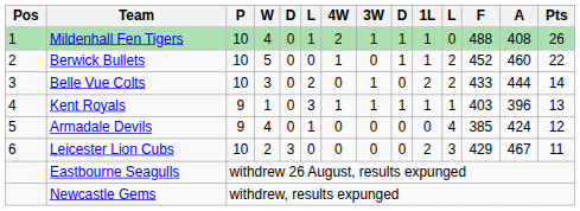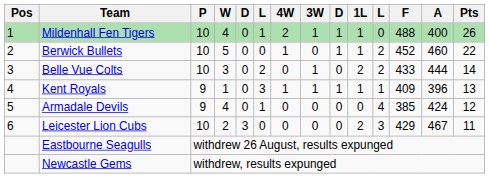 <table class=wikitable width="650">
 <tr>
 <th>Pos</th>
 <th>Team</th>
 <th>P</th>
 <th>W</th>
 <th>D</th>
 <th>L</th>
 <th>4W</th>
 <th>3W</th>
 <th>D</th>
 <th>1L</th>
 <th>L</th>
 <th>F</th>
 <th>A</th>
 <th>Pts</th>
 </tr>
 <tr style="background:#ACE1AF;">
 <td>1</td>
 <td><a href='#'>Mildenhall Fen Tigers</a></td>
 <td align="center">10</td>
 <td align="center">4</td>
 <td align="center">0</td>
 <td align="center">1</td>
 <td align="center">2</td>
 <td align="center">1</td>
 <td align="center">1</td>
 <td align="center">1</td>
 <td align="center">0</td>
 <td align="center">488</td>
-<td align="center">408</td>
+<td align="center">400</td>
 <td align="center">26</td>
 </tr>
 <tr>
 <td>2</td>
 <td><a href='#'>Berwick Bullets</a></td>
 <td align="center">10</td>
 <td align="center">5</td>
 <td align="center">0</td>
 <td align="center">0</td>
 <td align="center">1</td>
 <td align="center">0</td>
 <td align="center">1</td>
 <td align="center">1</td>
 <td align="center">2</td>
 <td align="center">452</td>
 <td align="center">460</td>
 <td align="center">22</td>
 </tr>
 <tr>
 <td>3</td>
 <td><a href='#'>Belle Vue Colts</a></td>
 <td align="center">10</td>
 <td align="center">3</td>
 <td align="center">0</td>
 <td align="center">2</td>
 <td align="center">0</td>
 <td align="center">1</td>
 <td align="center">0</td>
 <td align="center">2</td>
 <td align="center">2</td>
 <td align="center">433</td>
 <td align="center">444</td>
 <td align="center">14</td>
 </tr>
 <tr>
 <td>4</td>
 <td><a href='#'>Kent Royals</a></td>
 <td align="center">9</td>
 <td align="center">1</td>
 <td align="center">0</td>
 <td align="center">3</td>
 <td align="center">1</td>
 <td align="center">1</td>
 <td align="center">1</td>
 <td align="center">1</td>
 <td align="center">1</td>
-<td align="center">403</td>
+<td align="center">409</td>
 <td align="center">396</td>
 <td align="center">13</td>
 </tr>
 <tr>
 <td>5</td>
 <td><a href='#'>Armadale Devils</a></td>
 <td align="center">9</td>
 <td align="center">4</td>
 <td align="center">0</td>
 <td align="center">1</td>
 <td align="center">0</td>
 <td align="center">0</td>
 <td align="center">0</td>
 <td align="center">0</td>
 <td align="center">4</td>
 <td align="center">385</td>
 <td align="center">424</td>
 <td align="center">12</td>
 </tr>
 <tr>
 <td>6</td>
 <td><a href='#'>Leicester Lion Cubs</a></td>
 <td align="center">10</td>
 <td align="center">2</td>
 <td align="center">3</td>
 <td align="center">0</td>
 <td align="center">0</td>
 <td align="center">0</td>
 <td align="center">0</td>
 <td align="center">2</td>
 <td align="center">3</td>
 <td align="center">429</td>
 <td align="center">467</td>
 <td align="center">11</td>
 </tr>
 <tr>
 <td></td>
 <td><a href='#'>Eastbourne Seagulls</a></td>
 <td colspan=12>withdrew 26 August, results expunged</td>
 </tr>
 <tr>
 <td></td>
 <td><a href='#'>Newcastle Gems</a></td>
 <td colspan=12>withdrew, results expunged</td>
 </tr>
 </table>
